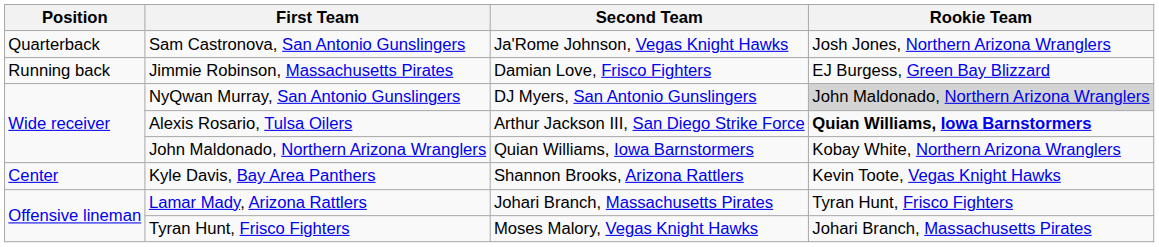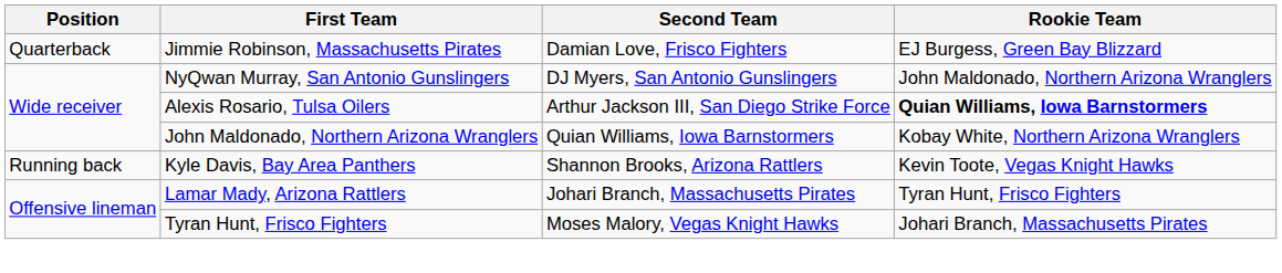 <table class="wikitable">
 <tr>
 <th>Position</th>
 <th>First Team</th>
 <th>Second Team</th>
 <th>Rookie Team</th>
 </tr>
 <tr>
 <td>Quarterback</td>
-<td>Sam Castronova, <a href='#'>San Antonio Gunslingers</a></td>
-<td>Ja'Rome Johnson, <a href='#'>Vegas Knight Hawks</a></td>
-<td>Josh Jones, <a href='#'>Northern Arizona Wranglers</a></td>
-</tr>
-<tr>
-<td>Running back</td>
 <td>Jimmie Robinson, <a href='#'>Massachusetts Pirates</a></td>
 <td>Damian Love, <a href='#'>Frisco Fighters</a></td>
 <td>EJ Burgess, <a href='#'>Green Bay Blizzard</a></td>
 </tr>
 <tr>
 <td rowspan="3"><a href='#'>Wide receiver</a></td>
 <td>NyQwan Murray, <a href='#'>San Antonio Gunslingers</a></td>
 <td>DJ Myers, <a href='#'>San Antonio Gunslingers</a></td>
-<td style="background: lightgrey;">John Maldonado, <a href='#'>Northern Arizona Wranglers</a></td>
+<td>John Maldonado, <a href='#'>Northern Arizona Wranglers</a></td>
 </tr>
 <tr>
 <td>Alexis Rosario, <a href='#'>Tulsa Oilers</a></td>
 <td>Arthur Jackson III, <a href='#'>San Diego Strike Force</a></td>
 <td><strong>Quian Williams, <a href='#'>Iowa Barnstormers</a></strong></td>
 </tr>
 <tr>
 <td>John Maldonado, <a href='#'>Northern Arizona Wranglers</a></td>
 <td>Quian Williams, <a href='#'>Iowa Barnstormers</a></td>
 <td>Kobay White, <a href='#'>Northern Arizona Wranglers</a></td>
 </tr>
 <tr>
-<td><a href='#'>Center</a></td>
+<td>Running back</td>
 <td>Kyle Davis, <a href='#'>Bay Area Panthers</a></td>
 <td>Shannon Brooks, <a href='#'>Arizona Rattlers</a></td>
 <td>Kevin Toote, <a href='#'>Vegas Knight Hawks</a></td>
 </tr>
 <tr>
 <td rowspan="2"><a href='#'>Offensive lineman</a></td>
 <td><a href='#'>Lamar Mady</a>, <a href='#'>Arizona Rattlers</a></td>
 <td>Johari Branch, <a href='#'>Massachusetts Pirates</a></td>
 <td>Tyran Hunt, <a href='#'>Frisco Fighters</a></td>
 </tr>
 <tr>
 <td>Tyran Hunt, <a href='#'>Frisco Fighters</a></td>
 <td>Moses Malory, <a href='#'>Vegas Knight Hawks</a></td>
 <td>Johari Branch, <a href='#'>Massachusetts Pirates</a></td>
 </tr>
 </table>
